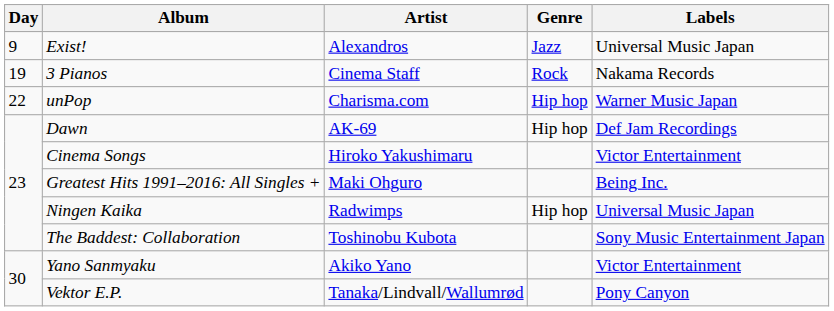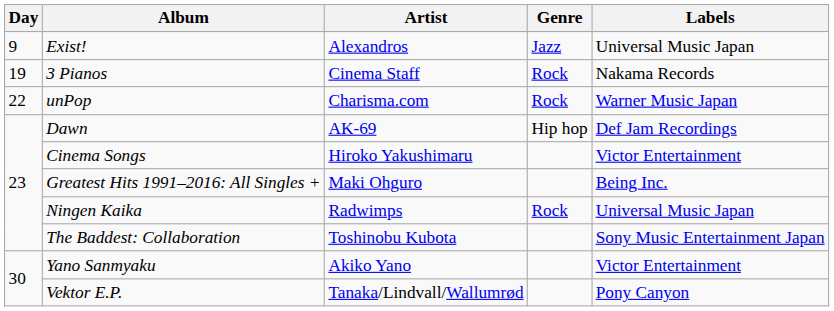 <table class="wikitable">
 <tr>
 <th>Day</th>
 <th>Album</th>
 <th>Artist</th>
 <th>Genre</th>
 <th>Labels</th>
 </tr>
 <tr>
 <td>9</td>
 <td><em>Exist!</em></td>
 <td><a href='#'>Alexandros</a></td>
 <td><a href='#'>Jazz</a></td>
 <td>Universal Music Japan</td>
 </tr>
 <tr>
 <td>19</td>
 <td><em>3 Pianos</em></td>
 <td><a href='#'>Cinema Staff</a></td>
 <td><a href='#'>Rock</a></td>
 <td>Nakama Records</td>
 </tr>
 <tr>
 <td>22</td>
 <td><em>unPop</em></td>
 <td><a href='#'>Charisma.com</a></td>
-<td><a href='#'>Hip hop</a></td>
+<td><a href='#'>Rock</a></td>
 <td><a href='#'>Warner Music Japan</a></td>
 </tr>
 <tr>
 <td rowspan="5">23</td>
 <td><em>Dawn</em></td>
 <td><a href='#'>AK-69</a></td>
 <td>Hip hop</td>
 <td><a href='#'>Def Jam Recordings</a></td>
 </tr>
 <tr>
 <td><em>Cinema Songs</em></td>
 <td><a href='#'>Hiroko Yakushimaru</a></td>
 <td></td>
 <td><a href='#'>Victor Entertainment</a></td>
 </tr>
 <tr>
 <td><em>Greatest Hits 1991–2016: All Singles +</em></td>
 <td><a href='#'>Maki Ohguro</a></td>
 <td></td>
 <td><a href='#'>Being Inc.</a></td>
 </tr>
 <tr>
 <td><em>Ningen Kaika</em></td>
 <td><a href='#'>Radwimps</a></td>
-<td>Hip hop</td>
+<td><a href='#'>Rock</a></td>
 <td><a href='#'>Universal Music Japan</a></td>
 </tr>
 <tr>
 <td><em>The Baddest: Collaboration</em></td>
 <td><a href='#'>Toshinobu Kubota</a></td>
 <td></td>
 <td><a href='#'>Sony Music Entertainment Japan</a></td>
 </tr>
 <tr>
 <td rowspan="2">30</td>
 <td><em>Yano Sanmyaku</em></td>
 <td><a href='#'>Akiko Yano</a></td>
 <td></td>
 <td><a href='#'>Victor Entertainment</a></td>
 </tr>
 <tr>
 <td><em>Vektor E.P.</em></td>
 <td><a href='#'>Tanaka</a>/Lindvall/<a href='#'>Wallumrød</a></td>
 <td></td>
 <td><a href='#'>Pony Canyon</a></td>
 </tr>
 </table>
